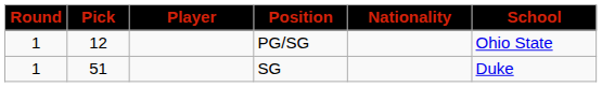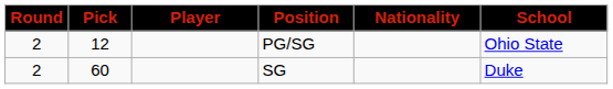 <table class="wikitable sortable sortable">
 <tr>
 <th style="background:#000000; color:#D1210A"  width="10%">Round</th>
 <th style="background:#000000; color:#D1210A"  width="10%">Pick</th>
 <th style="background:#000000; color:#D1210A"  width="20%">Player</th>
 <th style="background:#000000; color:#D1210A"  width="15%">Position</th>
 <th style="background:#000000; color:#D1210A"  width="20%">Nationality</th>
 <th style="background:#000000; color:#D1210A"  width="20%">School</th>
 </tr>
 <tr>
-<td align=center>1</td>
+<td align=center>2</td>
 <td align=center>12</td>
 <td></td>
 <td>PG/SG</td>
 <td></td>
 <td><a href='#'>Ohio State</a></td>
 </tr>
 <tr>
-<td align=center>1</td>
-<td align=center>51</td>
+<td align=center>2</td>
+<td align=center>60</td>
 <td></td>
 <td>SG</td>
 <td></td>
 <td><a href='#'>Duke</a></td>
 </tr>
 </table>
